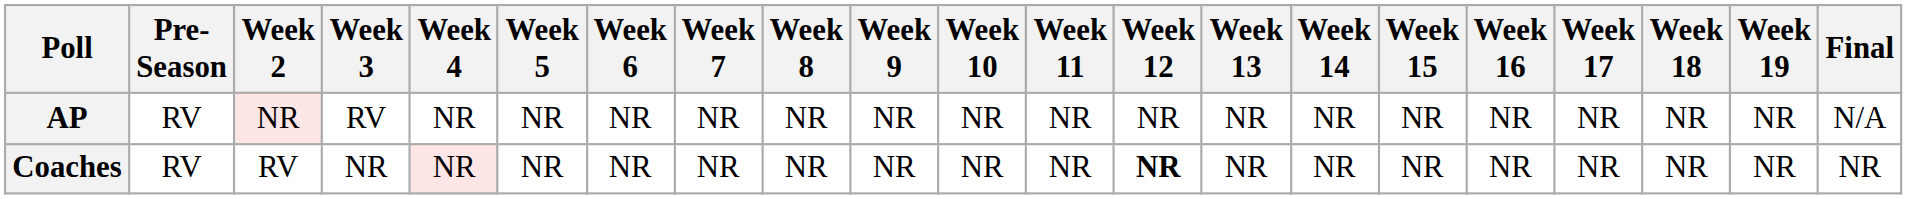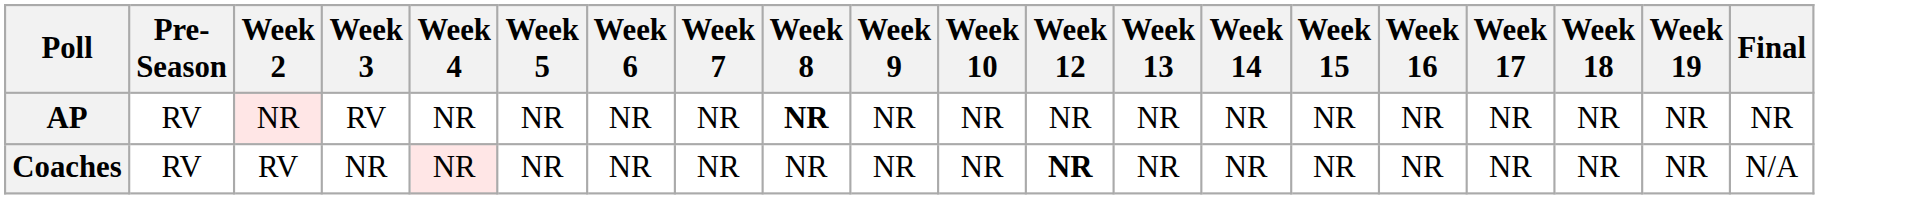 <table class="wikitable" style="white-space:nowrap;font-size:90%">
 <tr>
 <th>Poll</th>
 <th>Pre-<br>Season</th>
 <th>Week<br>2</th>
 <th>Week<br>3</th>
 <th>Week<br>4</th>
 <th>Week<br>5</th>
 <th>Week<br>6</th>
 <th>Week<br>7</th>
 <th>Week<br>8</th>
 <th>Week<br>9</th>
 <th>Week<br>10</th>
-<th>Week<br>11</th>
 <th>Week<br>12</th>
 <th>Week<br>13</th>
 <th>Week<br>14</th>
 <th>Week<br>15</th>
 <th>Week<br>16</th>
 <th>Week<br>17</th>
 <th>Week<br>18</th>
 <th>Week<br>19</th>
 <th>Final</th>
 </tr>
 <tr style="text-align:center;">
 <th>AP</th>
 <td style="background:#FFF;">RV</td>
 <td style="background:#FFE6E6;">NR</td>
 <td style="background:#FFF;">RV</td>
 <td style="background:#FFF;">NR</td>
 <td style="background:#FFF;">NR</td>
 <td style="background:#FFF;">NR</td>
 <td style="background:#FFF;">NR</td>
+<td style="background:#FFF;"><strong>NR</strong></td>
 <td style="background:#FFF;">NR</td>
 <td style="background:#FFF;">NR</td>
 <td style="background:#FFF;">NR</td>
 <td style="background:#FFF;">NR</td>
 <td style="background:#FFF;">NR</td>
 <td style="background:#FFF;">NR</td>
 <td style="background:#FFF;">NR</td>
 <td style="background:#FFF;">NR</td>
 <td style="background:#FFF;">NR</td>
 <td style="background:#FFF;">NR</td>
 <td style="background:#FFF;">NR</td>
-<td style="background:#FFF;">NR</td>
-<td style="background:#FFF;">N/A</td>
 </tr>
 <tr style="text-align:center;">
 <th>Coaches</th>
 <td style="background:#FFF;">RV</td>
 <td style="background:#FFF;">RV</td>
 <td style="background:#FFF;">NR</td>
 <td style="background:#FFE6E6;">NR</td>
-<td style="background:#FFF;">NR</td>
 <td style="background:#FFF;">NR</td>
 <td style="background:#FFF;">NR</td>
 <td style="background:#FFF;">NR</td>
 <td style="background:#FFF;">NR</td>
 <td style="background:#FFF;">NR</td>
 <td style="background:#FFF;">NR</td>
 <td style="background:#FFF;"><strong>NR</strong></td>
 <td style="background:#FFF;">NR</td>
 <td style="background:#FFF;">NR</td>
 <td style="background:#FFF;">NR</td>
 <td style="background:#FFF;">NR</td>
 <td style="background:#FFF;">NR</td>
 <td style="background:#FFF;">NR</td>
 <td style="background:#FFF;">NR</td>
-<td style="background:#FFF;">NR</td>
+<td style="background:#FFF;">N/A</td>
 </tr>
 </table>
